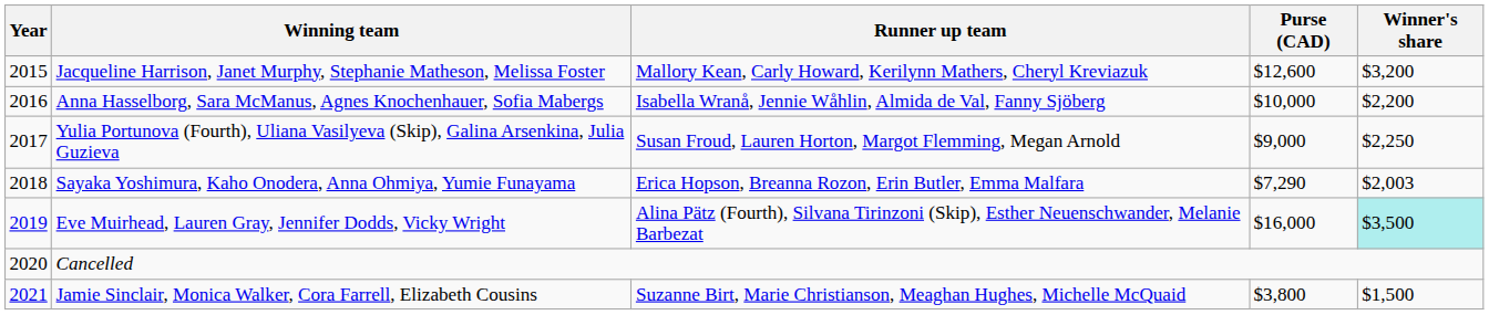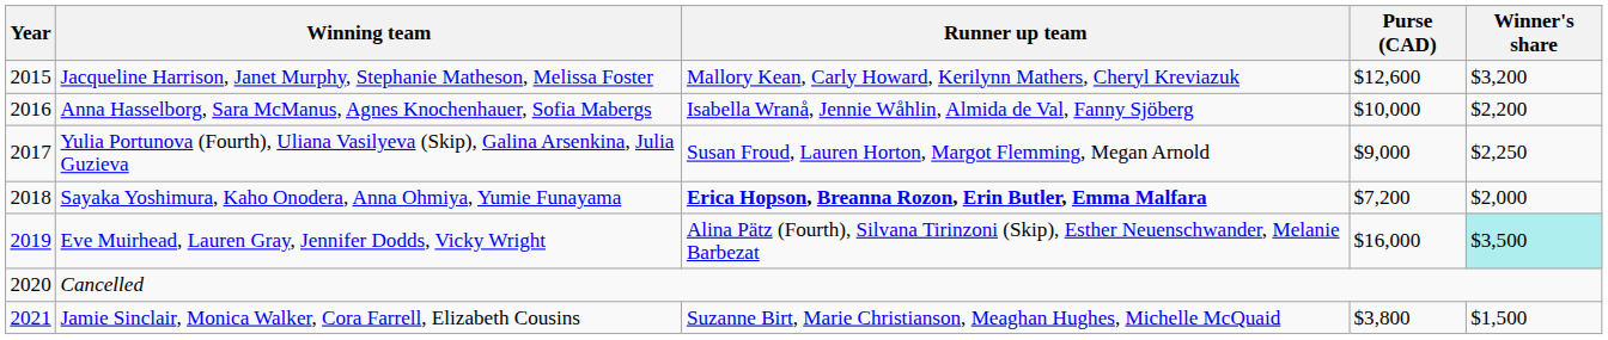 <table class="wikitable">
 <tr>
 <th scope="col">Year</th>
 <th scope="col">Winning team</th>
 <th scope="col">Runner up team</th>
 <th scope="col">Purse (CAD)</th>
 <th scope="col">Winner's share</th>
 </tr>
 <tr>
 <td>2015</td>
 <td> <a href='#'>Jacqueline Harrison</a>, <a href='#'>Janet Murphy</a>, <a href='#'>Stephanie Matheson</a>, <a href='#'>Melissa Foster</a></td>
 <td> <a href='#'>Mallory Kean</a>, <a href='#'>Carly Howard</a>, <a href='#'>Kerilynn Mathers</a>, <a href='#'>Cheryl Kreviazuk</a></td>
 <td>$12,600</td>
 <td>$3,200</td>
 </tr>
 <tr>
 <td>2016</td>
 <td> <a href='#'>Anna Hasselborg</a>, <a href='#'>Sara McManus</a>, <a href='#'>Agnes Knochenhauer</a>, <a href='#'>Sofia Mabergs</a></td>
 <td> <a href='#'>Isabella Wranå</a>, <a href='#'>Jennie Wåhlin</a>, <a href='#'>Almida de Val</a>, <a href='#'>Fanny Sjöberg</a></td>
 <td>$10,000</td>
 <td>$2,200</td>
 </tr>
 <tr>
 <td>2017</td>
 <td> <a href='#'>Yulia Portunova</a> (Fourth), <a href='#'>Uliana Vasilyeva</a> (Skip), <a href='#'>Galina Arsenkina</a>, <a href='#'>Julia Guzieva</a></td>
 <td> <a href='#'>Susan Froud</a>, <a href='#'>Lauren Horton</a>, <a href='#'>Margot Flemming</a>, Megan Arnold</td>
 <td>$9,000</td>
 <td>$2,250</td>
 </tr>
 <tr>
 <td>2018</td>
 <td> <a href='#'>Sayaka Yoshimura</a>, <a href='#'>Kaho Onodera</a>, <a href='#'>Anna Ohmiya</a>, <a href='#'>Yumie Funayama</a></td>
-<td> <a href='#'>Erica Hopson</a>, <a href='#'>Breanna Rozon</a>, <a href='#'>Erin Butler</a>, <a href='#'>Emma Malfara</a></td>
-<td>$7,290</td>
-<td>$2,003</td>
+<td><strong> <a href='#'>Erica Hopson</a>, <a href='#'>Breanna Rozon</a>, <a href='#'>Erin Butler</a>, <a href='#'>Emma Malfara</a></strong></td>
+<td>$7,200</td>
+<td>$2,000</td>
 </tr>
 <tr>
 <td><a href='#'>2019</a></td>
 <td> <a href='#'>Eve Muirhead</a>, <a href='#'>Lauren Gray</a>, <a href='#'>Jennifer Dodds</a>, <a href='#'>Vicky Wright</a></td>
 <td> <a href='#'>Alina Pätz</a> (Fourth), <a href='#'>Silvana Tirinzoni</a> (Skip), <a href='#'>Esther Neuenschwander</a>, <a href='#'>Melanie Barbezat</a></td>
 <td>$16,000</td>
 <td style="background: paleturquoise;">$3,500</td>
 </tr>
 <tr>
 <td>2020</td>
 <td colspan="4"><em>Cancelled</em></td>
 </tr>
 <tr>
 <td><a href='#'>2021</a></td>
 <td> <a href='#'>Jamie Sinclair</a>, <a href='#'>Monica Walker</a>, <a href='#'>Cora Farrell</a>, Elizabeth Cousins</td>
 <td> <a href='#'>Suzanne Birt</a>, <a href='#'>Marie Christianson</a>, <a href='#'>Meaghan Hughes</a>, <a href='#'>Michelle McQuaid</a></td>
 <td>$3,800</td>
 <td>$1,500</td>
 </tr>
 </table>
